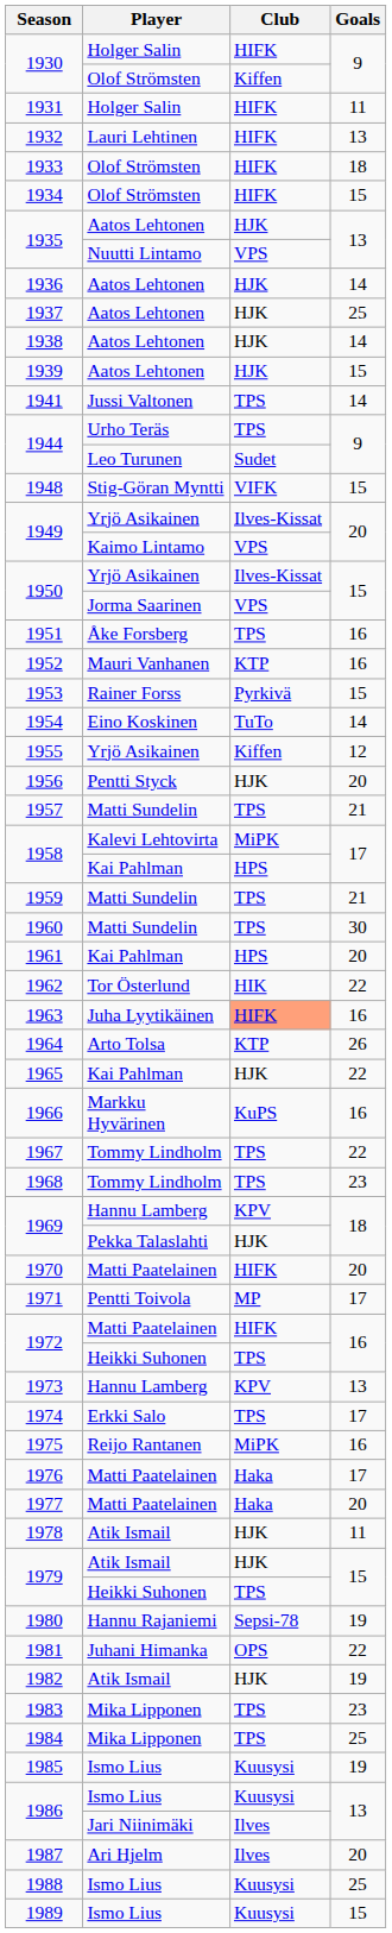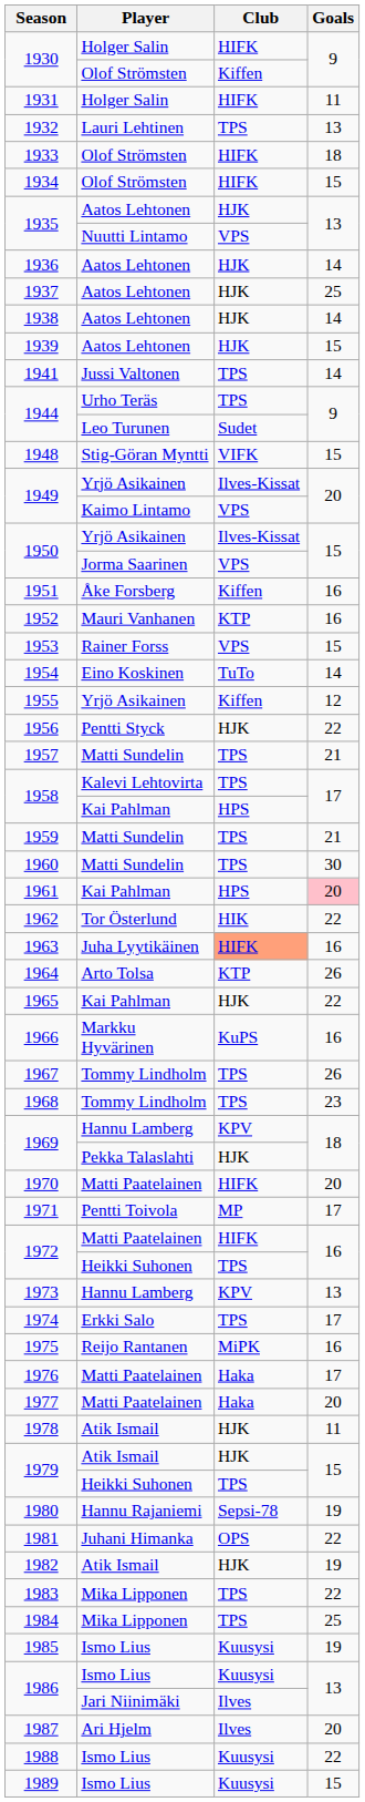 <table class="wikitable" style="text-align:center;margin: 0">
 <tr>
 <th width=60>Season</th>
 <th width=120>Player</th>
 <th width=80>Club</th>
 <th width=40>Goals</th>
 </tr>
 <tr>
 <td rowspan=2><a href='#'>1930</a></td>
 <td align= left><a href='#'>Holger Salin</a></td>
 <td align= left><a href='#'>HIFK</a></td>
 <td rowspan=2>9</td>
 </tr>
 <tr>
 <td align= left><a href='#'>Olof Strömsten</a></td>
 <td align=left><a href='#'>Kiffen</a></td>
 </tr>
 <tr>
 <td><a href='#'>1931</a></td>
 <td align=left><a href='#'>Holger Salin</a></td>
 <td align=left><a href='#'>HIFK</a></td>
 <td>11</td>
 </tr>
 <tr>
 <td><a href='#'>1932</a></td>
 <td align=left><a href='#'>Lauri Lehtinen</a></td>
-<td align=left><a href='#'>HIFK</a></td>
+<td align=left><a href='#'>TPS</a></td>
 <td>13</td>
 </tr>
 <tr>
 <td><a href='#'>1933</a></td>
 <td align=left><a href='#'>Olof Strömsten</a></td>
 <td align=left><a href='#'>HIFK</a></td>
 <td>18</td>
 </tr>
 <tr>
 <td><a href='#'>1934</a></td>
 <td align=left><a href='#'>Olof Strömsten</a></td>
 <td align=left><a href='#'>HIFK</a></td>
 <td>15</td>
 </tr>
 <tr>
 <td rowspan=2><a href='#'>1935</a></td>
 <td align=left><a href='#'>Aatos Lehtonen</a></td>
 <td align=left><a href='#'>HJK</a></td>
 <td rowspan=2>13</td>
 </tr>
 <tr>
 <td align=left><a href='#'>Nuutti Lintamo</a></td>
 <td align=left><a href='#'>VPS</a></td>
 </tr>
 <tr>
 <td><a href='#'>1936</a></td>
 <td align=left><a href='#'>Aatos Lehtonen</a></td>
 <td align=left><a href='#'>HJK</a></td>
 <td>14</td>
 </tr>
 <tr>
 <td><a href='#'>1937</a></td>
 <td align=left><a href='#'>Aatos Lehtonen</a></td>
 <td align=left>HJK</td>
 <td>25</td>
 </tr>
 <tr>
 <td><a href='#'>1938</a></td>
 <td align=left><a href='#'>Aatos Lehtonen</a></td>
 <td align=left>HJK</td>
 <td>14</td>
 </tr>
 <tr>
 <td><a href='#'>1939</a></td>
 <td align=left><a href='#'>Aatos Lehtonen</a></td>
 <td align=left><a href='#'>HJK</a></td>
 <td>15</td>
 </tr>
 <tr>
 <td><a href='#'>1941</a></td>
 <td align=left><a href='#'>Jussi Valtonen</a></td>
 <td align=left><a href='#'>TPS</a></td>
 <td>14</td>
 </tr>
 <tr>
 <td rowspan=2><a href='#'>1944</a></td>
 <td align=left><a href='#'>Urho Teräs</a></td>
 <td align=left><a href='#'>TPS</a></td>
 <td rowspan=2>9</td>
 </tr>
 <tr>
 <td align=left><a href='#'>Leo Turunen</a></td>
 <td align=left><a href='#'>Sudet</a></td>
 </tr>
 <tr>
 <td><a href='#'>1948</a></td>
 <td align=left><a href='#'>Stig-Göran Myntti</a></td>
 <td align=left><a href='#'>VIFK</a></td>
 <td>15</td>
 </tr>
 <tr>
 <td rowspan=2><a href='#'>1949</a></td>
 <td align=left><a href='#'>Yrjö Asikainen</a></td>
 <td align=left><a href='#'>Ilves-Kissat</a></td>
 <td rowspan=2>20</td>
 </tr>
 <tr>
 <td align=left><a href='#'>Kaimo Lintamo</a></td>
 <td align=left><a href='#'>VPS</a></td>
 </tr>
 <tr>
 <td rowspan=2><a href='#'>1950</a></td>
 <td align=left><a href='#'>Yrjö Asikainen</a></td>
 <td align=left><a href='#'>Ilves-Kissat</a></td>
 <td rowspan=2>15</td>
 </tr>
 <tr>
 <td align=left><a href='#'>Jorma Saarinen</a></td>
 <td align=left><a href='#'>VPS</a></td>
 </tr>
 <tr>
 <td><a href='#'>1951</a></td>
 <td align=left><a href='#'>Åke Forsberg</a></td>
-<td align=left><a href='#'>TPS</a></td>
+<td align=left><a href='#'>Kiffen</a></td>
 <td>16</td>
 </tr>
 <tr>
 <td><a href='#'>1952</a></td>
 <td align=left><a href='#'>Mauri Vanhanen</a></td>
 <td align=left><a href='#'>KTP</a></td>
 <td>16</td>
 </tr>
 <tr>
 <td><a href='#'>1953</a></td>
 <td align=left><a href='#'>Rainer Forss</a></td>
-<td align=left><a href='#'>Pyrkivä</a></td>
+<td align=left><a href='#'>VPS</a></td>
 <td>15</td>
 </tr>
 <tr>
 <td><a href='#'>1954</a></td>
 <td align=left><a href='#'>Eino Koskinen</a></td>
 <td align=left><a href='#'>TuTo</a></td>
 <td>14</td>
 </tr>
 <tr>
 <td><a href='#'>1955</a></td>
 <td align=left><a href='#'>Yrjö Asikainen</a></td>
 <td align=left><a href='#'>Kiffen</a></td>
 <td>12</td>
 </tr>
 <tr>
 <td><a href='#'>1956</a></td>
 <td align=left><a href='#'>Pentti Styck</a></td>
 <td align=left>HJK</td>
-<td>20</td>
+<td>22</td>
 </tr>
 <tr>
 <td><a href='#'>1957</a></td>
 <td align=left><a href='#'>Matti Sundelin</a></td>
 <td align=left><a href='#'>TPS</a></td>
 <td>21</td>
 </tr>
 <tr>
 <td rowspan=2><a href='#'>1958</a></td>
 <td align=left><a href='#'>Kalevi Lehtovirta</a></td>
-<td align=left><a href='#'>MiPK</a></td>
+<td align=left><a href='#'>TPS</a></td>
 <td rowspan=2>17</td>
 </tr>
 <tr>
 <td align=left><a href='#'>Kai Pahlman</a></td>
 <td align=left><a href='#'>HPS</a></td>
 </tr>
 <tr>
 <td><a href='#'>1959</a></td>
 <td align=left><a href='#'>Matti Sundelin</a></td>
 <td align=left><a href='#'>TPS</a></td>
 <td>21</td>
 </tr>
 <tr>
 <td><a href='#'>1960</a></td>
 <td align=left><a href='#'>Matti Sundelin</a></td>
 <td align=left><a href='#'>TPS</a></td>
 <td>30</td>
 </tr>
 <tr>
 <td><a href='#'>1961</a></td>
 <td align=left><a href='#'>Kai Pahlman</a></td>
 <td align=left><a href='#'>HPS</a></td>
-<td>20</td>
+<td style="background: pink;">20</td>
 </tr>
 <tr>
 <td><a href='#'>1962</a></td>
 <td align=left><a href='#'>Tor Österlund</a></td>
 <td align=left><a href='#'>HIK</a></td>
 <td>22</td>
 </tr>
 <tr>
 <td><a href='#'>1963</a></td>
 <td align=left><a href='#'>Juha Lyytikäinen</a></td>
 <td align=left style="background: lightsalmon;"><a href='#'>HIFK</a></td>
 <td>16</td>
 </tr>
 <tr>
 <td><a href='#'>1964</a></td>
 <td align=left><a href='#'>Arto Tolsa</a></td>
 <td align=left><a href='#'>KTP</a></td>
 <td>26</td>
 </tr>
 <tr>
 <td><a href='#'>1965</a></td>
 <td align=left><a href='#'>Kai Pahlman</a></td>
 <td align=left>HJK</td>
 <td>22</td>
 </tr>
 <tr>
 <td><a href='#'>1966</a></td>
 <td align=left><a href='#'>Markku Hyvärinen</a></td>
 <td align=left><a href='#'>KuPS</a></td>
 <td>16</td>
 </tr>
 <tr>
 <td><a href='#'>1967</a></td>
 <td align=left><a href='#'>Tommy Lindholm</a></td>
 <td align=left><a href='#'>TPS</a></td>
-<td>22</td>
+<td>26</td>
 </tr>
 <tr>
 <td><a href='#'>1968</a></td>
 <td align=left><a href='#'>Tommy Lindholm</a></td>
 <td align=left><a href='#'>TPS</a></td>
 <td>23</td>
 </tr>
 <tr>
 <td rowspan=2><a href='#'>1969</a></td>
 <td align=left><a href='#'>Hannu Lamberg</a></td>
 <td align=left><a href='#'>KPV</a></td>
 <td rowspan=2>18</td>
 </tr>
 <tr>
 <td align=left><a href='#'>Pekka Talaslahti</a></td>
 <td align=left>HJK</td>
 </tr>
 <tr>
 <td><a href='#'>1970</a></td>
 <td align=left><a href='#'>Matti Paatelainen</a></td>
 <td align=left><a href='#'>HIFK</a></td>
 <td>20</td>
 </tr>
 <tr>
 <td><a href='#'>1971</a></td>
 <td align=left><a href='#'>Pentti Toivola</a></td>
 <td align=left><a href='#'>MP</a></td>
 <td>17</td>
 </tr>
 <tr>
 <td rowspan=2><a href='#'>1972</a></td>
 <td align=left><a href='#'>Matti Paatelainen</a></td>
 <td align=left><a href='#'>HIFK</a></td>
 <td rowspan=2>16</td>
 </tr>
 <tr>
 <td align=left><a href='#'>Heikki Suhonen</a></td>
 <td align=left><a href='#'>TPS</a></td>
 </tr>
 <tr>
 <td><a href='#'>1973</a></td>
 <td align=left><a href='#'>Hannu Lamberg</a></td>
 <td align=left><a href='#'>KPV</a></td>
 <td>13</td>
 </tr>
 <tr>
 <td><a href='#'>1974</a></td>
 <td align=left><a href='#'>Erkki Salo</a></td>
 <td align=left><a href='#'>TPS</a></td>
 <td>17</td>
 </tr>
 <tr>
 <td><a href='#'>1975</a></td>
 <td align=left><a href='#'>Reijo Rantanen</a></td>
 <td align=left><a href='#'>MiPK</a></td>
 <td>16</td>
 </tr>
 <tr>
 <td><a href='#'>1976</a></td>
 <td align=left><a href='#'>Matti Paatelainen</a></td>
 <td align=left><a href='#'>Haka</a></td>
 <td>17</td>
 </tr>
 <tr>
 <td><a href='#'>1977</a></td>
 <td align=left><a href='#'>Matti Paatelainen</a></td>
 <td align=left><a href='#'>Haka</a></td>
 <td>20</td>
 </tr>
 <tr>
 <td><a href='#'>1978</a></td>
 <td align=left><a href='#'>Atik Ismail</a></td>
 <td align=left>HJK</td>
 <td>11</td>
 </tr>
 <tr>
 <td rowspan=2><a href='#'>1979</a></td>
 <td align=left><a href='#'>Atik Ismail</a></td>
 <td align=left>HJK</td>
 <td rowspan=2>15</td>
 </tr>
 <tr>
 <td align=left><a href='#'>Heikki Suhonen</a></td>
 <td align=left><a href='#'>TPS</a></td>
 </tr>
 <tr>
 <td><a href='#'>1980</a></td>
 <td align=left><a href='#'>Hannu Rajaniemi</a></td>
 <td align=left><a href='#'>Sepsi-78</a></td>
 <td>19</td>
 </tr>
 <tr>
 <td><a href='#'>1981</a></td>
 <td align=left><a href='#'>Juhani Himanka</a></td>
 <td align=left><a href='#'>OPS</a></td>
 <td>22</td>
 </tr>
 <tr>
 <td><a href='#'>1982</a></td>
 <td align=left><a href='#'>Atik Ismail</a></td>
 <td align=left>HJK</td>
 <td>19</td>
 </tr>
 <tr>
 <td><a href='#'>1983</a></td>
 <td align=left><a href='#'>Mika Lipponen</a></td>
 <td align=left><a href='#'>TPS</a></td>
-<td>23</td>
+<td>22</td>
 </tr>
 <tr>
 <td><a href='#'>1984</a></td>
 <td align=left><a href='#'>Mika Lipponen</a></td>
 <td align=left><a href='#'>TPS</a></td>
 <td>25</td>
 </tr>
 <tr>
 <td><a href='#'>1985</a></td>
 <td align=left><a href='#'>Ismo Lius</a></td>
 <td align=left><a href='#'>Kuusysi</a></td>
 <td>19</td>
 </tr>
 <tr>
 <td rowspan=2><a href='#'>1986</a></td>
 <td align=left><a href='#'>Ismo Lius</a></td>
 <td align=left><a href='#'>Kuusysi</a></td>
 <td rowspan=2>13</td>
 </tr>
 <tr>
 <td align=left><a href='#'>Jari Niinimäki</a></td>
 <td align=left><a href='#'>Ilves</a></td>
 </tr>
 <tr>
 <td><a href='#'>1987</a></td>
 <td align=left><a href='#'>Ari Hjelm</a></td>
 <td align=left><a href='#'>Ilves</a></td>
 <td>20</td>
 </tr>
 <tr>
 <td><a href='#'>1988</a></td>
 <td align=left><a href='#'>Ismo Lius</a></td>
 <td align=left><a href='#'>Kuusysi</a></td>
-<td>25</td>
+<td>22</td>
 </tr>
 <tr>
 <td><a href='#'>1989</a></td>
 <td align=left><a href='#'>Ismo Lius</a></td>
 <td align=left><a href='#'>Kuusysi</a></td>
 <td>15</td>
 </tr>
 </table>
